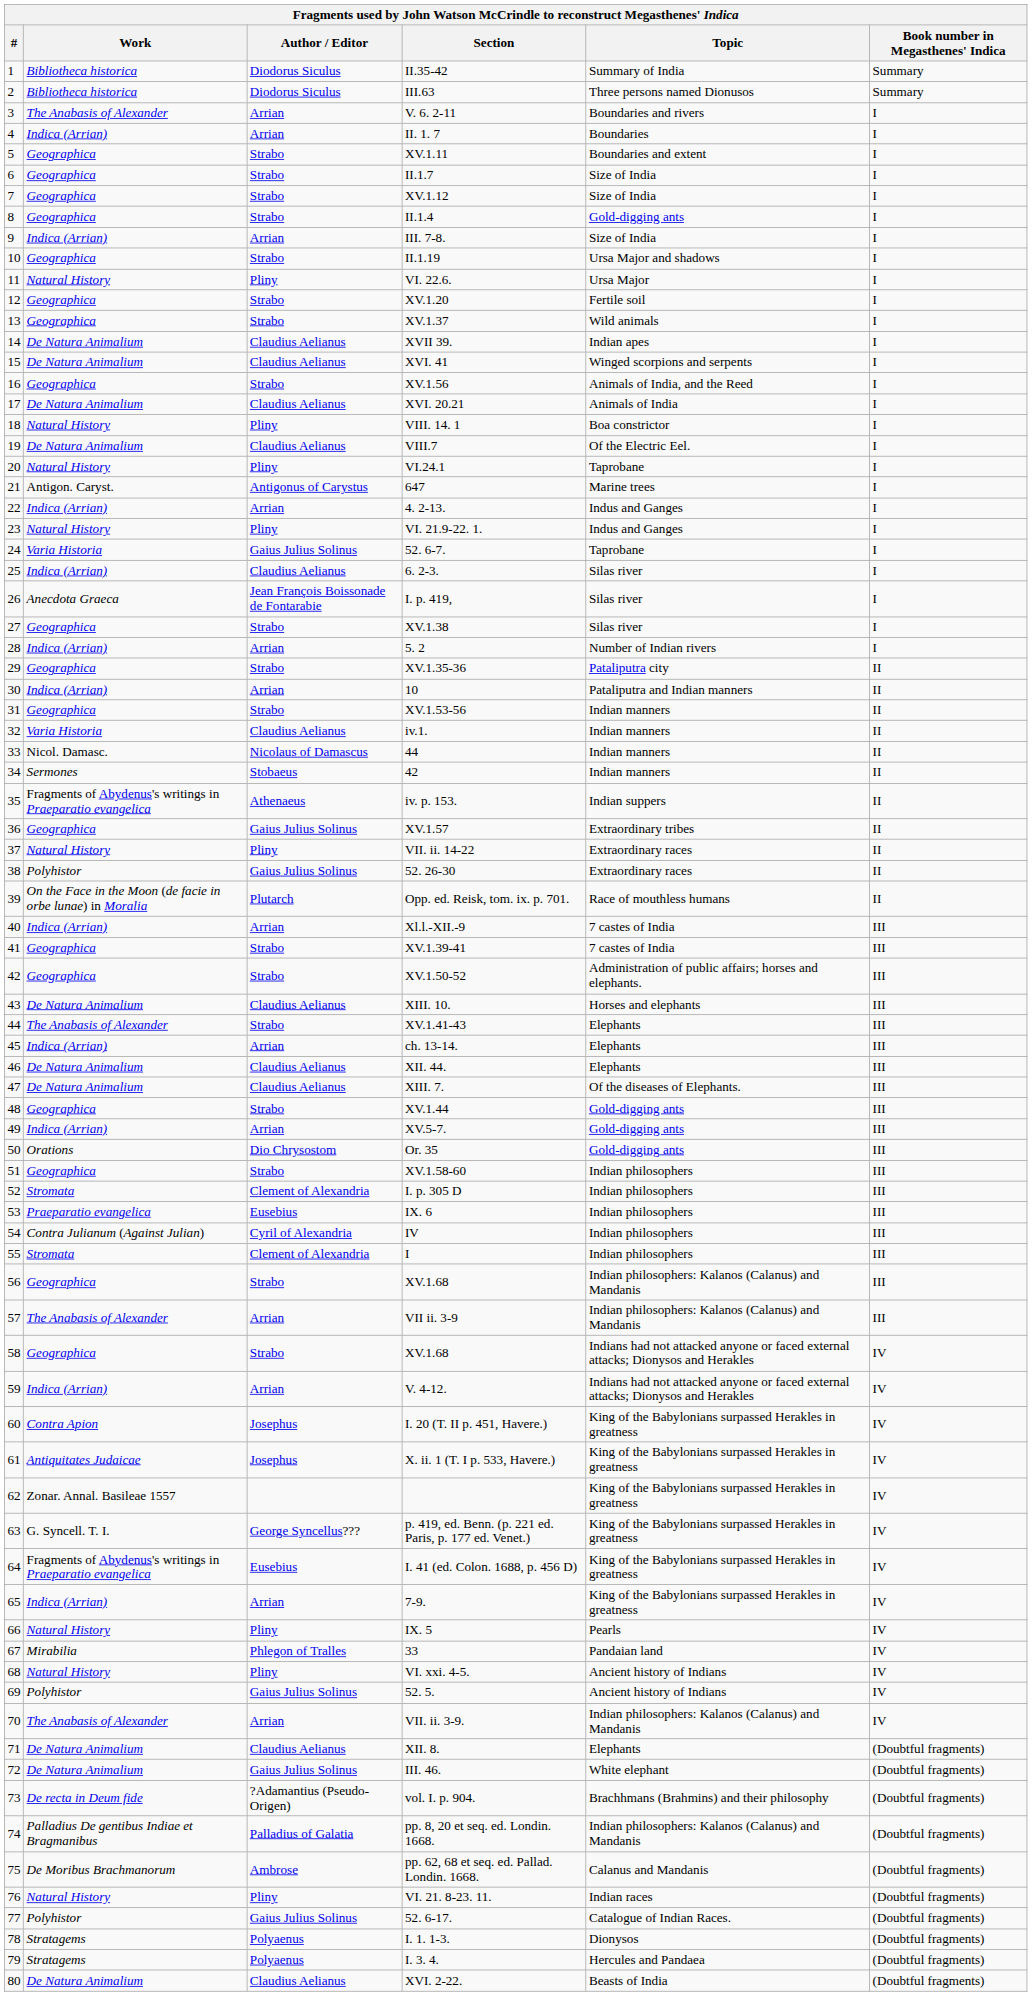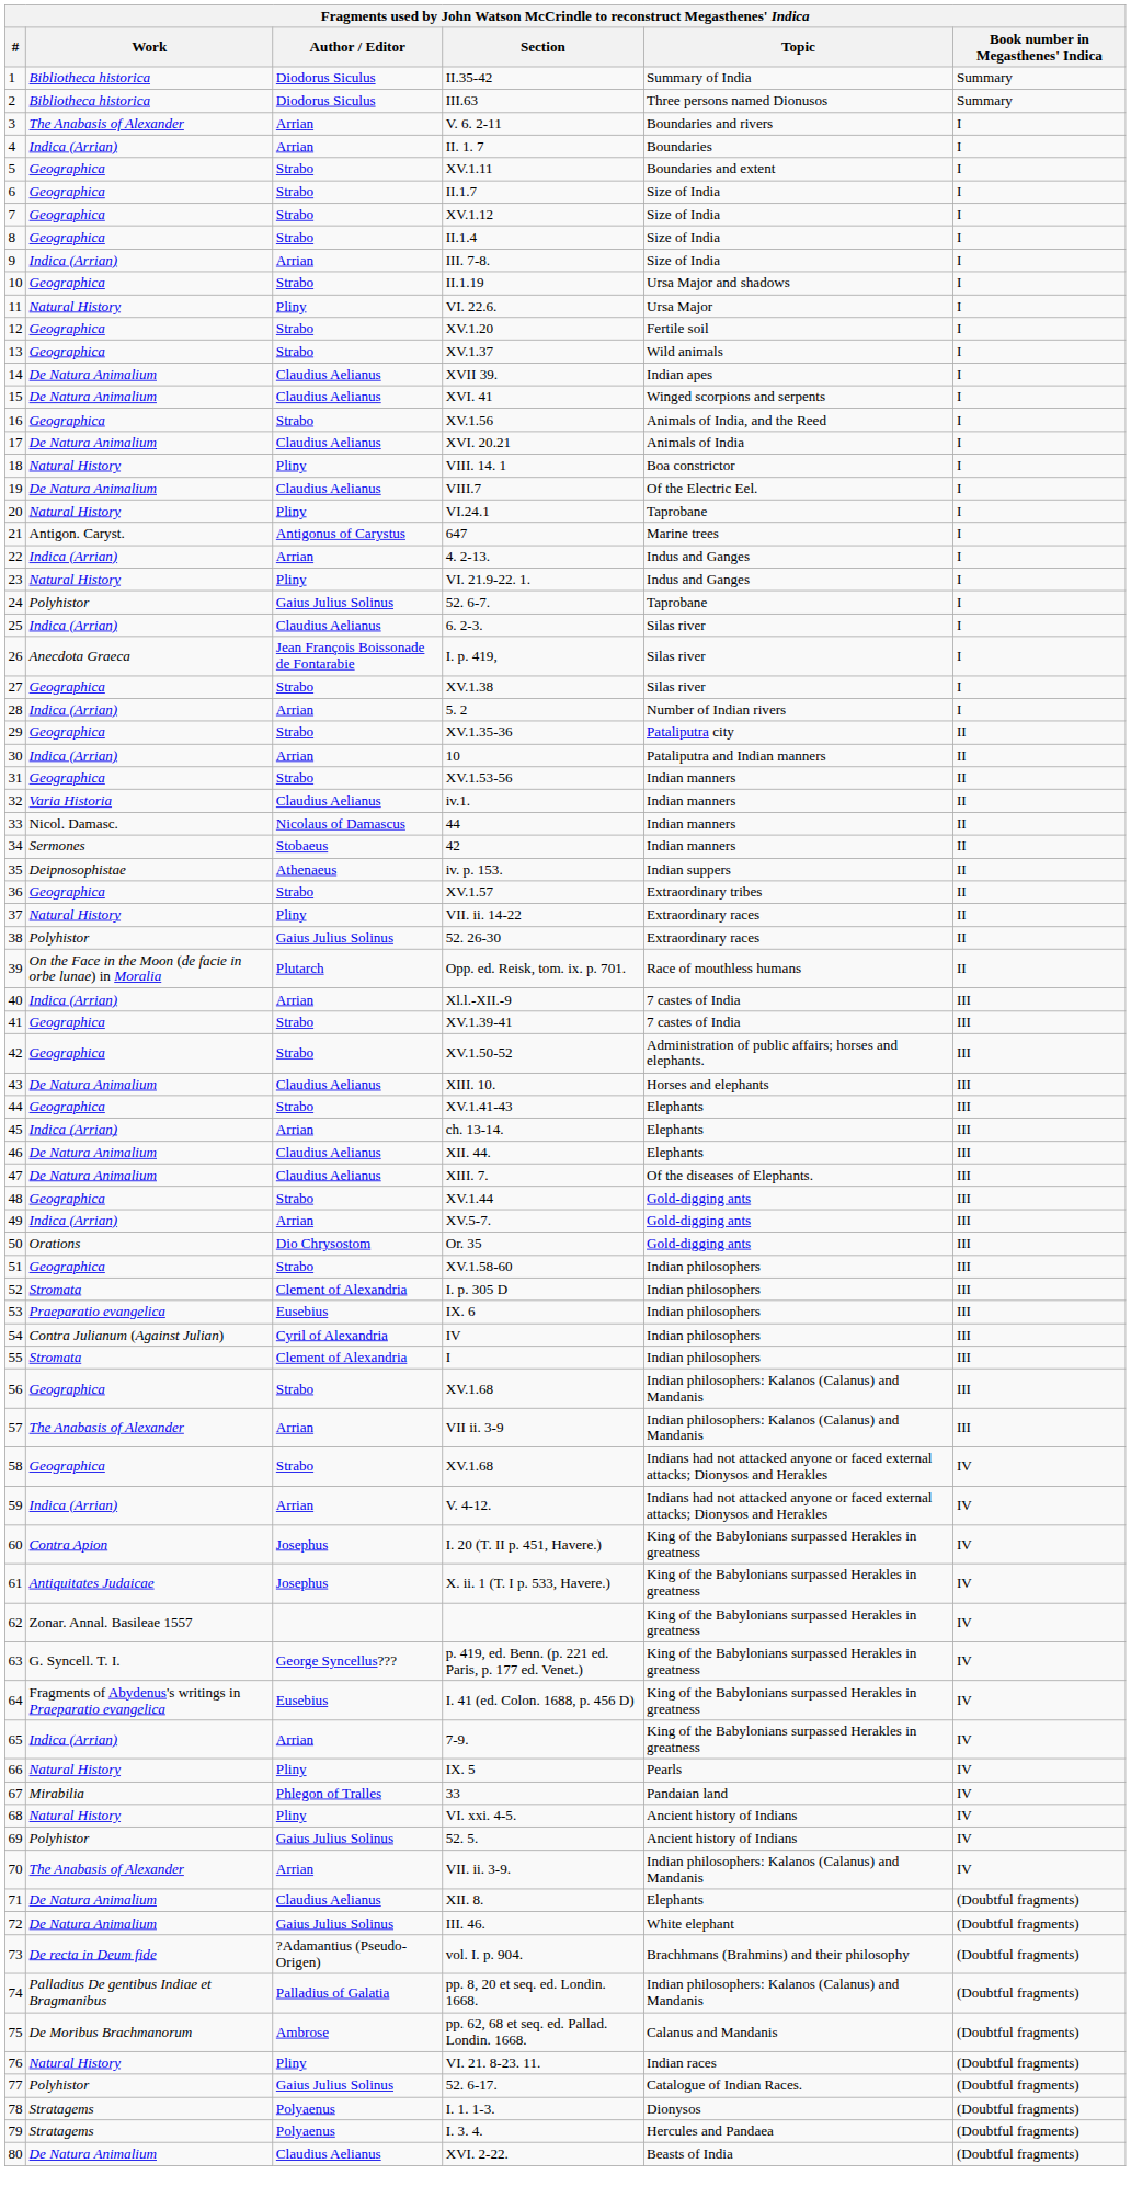 <table class="wikitable collapsible collapsed">
 <tr>
 <th scope="col" colspan="6">Fragments used by John Watson McCrindle to reconstruct Megasthenes' <em>Indica</em></th>
 </tr>
 <tr>
 <th>#</th>
 <th>Work</th>
 <th>Author / Editor</th>
 <th>Section</th>
 <th>Topic</th>
 <th>Book number in Megasthenes' Indica</th>
 </tr>
 <tr>
 <td>1</td>
 <td><em><a href='#'>Bibliotheca historica</a></em></td>
 <td><a href='#'>Diodorus Siculus</a></td>
 <td>II.35-42</td>
 <td>Summary of India</td>
 <td>Summary</td>
 </tr>
 <tr>
 <td>2</td>
 <td><em><a href='#'>Bibliotheca historica</a></em></td>
 <td><a href='#'>Diodorus Siculus</a></td>
 <td>III.63</td>
 <td>Three persons named Dionusos</td>
 <td>Summary</td>
 </tr>
 <tr>
 <td>3</td>
 <td><em><a href='#'>The Anabasis of Alexander</a></em></td>
 <td><a href='#'>Arrian</a></td>
 <td>V. 6. 2-11</td>
 <td>Boundaries and rivers</td>
 <td>I</td>
 </tr>
 <tr>
 <td>4</td>
 <td><em><a href='#'>Indica (Arrian)</a></em></td>
 <td><a href='#'>Arrian</a></td>
 <td>II. 1. 7</td>
 <td>Boundaries</td>
 <td>I</td>
 </tr>
 <tr>
 <td>5</td>
 <td><em><a href='#'>Geographica</a></em></td>
 <td><a href='#'>Strabo</a></td>
 <td>XV.1.11</td>
 <td>Boundaries and extent</td>
 <td>I</td>
 </tr>
 <tr>
 <td>6</td>
 <td><em><a href='#'>Geographica</a></em></td>
 <td><a href='#'>Strabo</a></td>
 <td>II.1.7</td>
 <td>Size of India</td>
 <td>I</td>
 </tr>
 <tr>
 <td>7</td>
 <td><em><a href='#'>Geographica</a></em></td>
 <td><a href='#'>Strabo</a></td>
 <td>XV.1.12</td>
 <td>Size of India</td>
 <td>I</td>
 </tr>
 <tr>
 <td>8</td>
 <td><em><a href='#'>Geographica</a></em></td>
 <td><a href='#'>Strabo</a></td>
 <td>II.1.4</td>
-<td><a href='#'>Gold-digging ants</a></td>
+<td>Size of India</td>
 <td>I</td>
 </tr>
 <tr>
 <td>9</td>
 <td><em><a href='#'>Indica (Arrian)</a></em></td>
 <td><a href='#'>Arrian</a></td>
 <td>III. 7-8.</td>
 <td>Size of India</td>
 <td>I</td>
 </tr>
 <tr>
 <td>10</td>
 <td><em><a href='#'>Geographica</a></em></td>
 <td><a href='#'>Strabo</a></td>
 <td>II.1.19</td>
 <td>Ursa Major and shadows</td>
 <td>I</td>
 </tr>
 <tr>
 <td>11</td>
 <td><em><a href='#'>Natural History</a></em></td>
 <td><a href='#'>Pliny</a></td>
 <td>VI. 22.6.</td>
 <td>Ursa Major</td>
 <td>I</td>
 </tr>
 <tr>
 <td>12</td>
 <td><em><a href='#'>Geographica</a></em></td>
 <td><a href='#'>Strabo</a></td>
 <td>XV.1.20</td>
 <td>Fertile soil</td>
 <td>I</td>
 </tr>
 <tr>
 <td>13</td>
 <td><em><a href='#'>Geographica</a></em></td>
 <td><a href='#'>Strabo</a></td>
 <td>XV.1.37</td>
 <td>Wild animals</td>
 <td>I</td>
 </tr>
 <tr>
 <td>14</td>
 <td><em><a href='#'>De Natura Animalium</a></em></td>
 <td><a href='#'>Claudius Aelianus</a></td>
 <td>XVII 39.</td>
 <td>Indian apes</td>
 <td>I</td>
 </tr>
 <tr>
 <td>15</td>
 <td><em><a href='#'>De Natura Animalium</a></em></td>
 <td><a href='#'>Claudius Aelianus</a></td>
 <td>XVI. 41</td>
 <td>Winged scorpions and serpents</td>
 <td>I</td>
 </tr>
 <tr>
 <td>16</td>
 <td><em><a href='#'>Geographica</a></em></td>
 <td><a href='#'>Strabo</a></td>
 <td>XV.1.56</td>
 <td>Animals of India, and the Reed</td>
 <td>I</td>
 </tr>
 <tr>
 <td>17</td>
 <td><em><a href='#'>De Natura Animalium</a></em></td>
 <td><a href='#'>Claudius Aelianus</a></td>
 <td>XVI. 20.21</td>
 <td>Animals of India</td>
 <td>I</td>
 </tr>
 <tr>
 <td>18</td>
 <td><em><a href='#'>Natural History</a></em></td>
 <td><a href='#'>Pliny</a></td>
 <td>VIII. 14. 1</td>
 <td>Boa constrictor</td>
 <td>I</td>
 </tr>
 <tr>
 <td>19</td>
 <td><em><a href='#'>De Natura Animalium</a></em></td>
 <td><a href='#'>Claudius Aelianus</a></td>
 <td>VIII.7</td>
 <td>Of the Electric Eel.</td>
 <td>I</td>
 </tr>
 <tr>
 <td>20</td>
 <td><em><a href='#'>Natural History</a></em></td>
 <td><a href='#'>Pliny</a></td>
 <td>VI.24.1</td>
 <td>Taprobane</td>
 <td>I</td>
 </tr>
 <tr>
 <td>21</td>
 <td>Antigon. Caryst.</td>
 <td><a href='#'>Antigonus of Carystus</a></td>
 <td>647</td>
 <td>Marine trees</td>
 <td>I</td>
 </tr>
 <tr>
 <td>22</td>
 <td><em><a href='#'>Indica (Arrian)</a></em></td>
 <td><a href='#'>Arrian</a></td>
 <td>4. 2-13.</td>
 <td>Indus and Ganges</td>
 <td>I</td>
 </tr>
 <tr>
 <td>23</td>
 <td><em><a href='#'>Natural History</a></em></td>
 <td><a href='#'>Pliny</a></td>
 <td>VI. 21.9-22. 1.</td>
 <td>Indus and Ganges</td>
 <td>I</td>
 </tr>
 <tr>
 <td>24</td>
-<td><em><a href='#'>Varia Historia</a></em></td>
+<td><em>Polyhistor</em></td>
 <td><a href='#'>Gaius Julius Solinus</a></td>
 <td>52. 6-7.</td>
 <td>Taprobane</td>
 <td>I</td>
 </tr>
 <tr>
 <td>25</td>
 <td><em><a href='#'>Indica (Arrian)</a></em></td>
 <td><a href='#'>Claudius Aelianus</a></td>
 <td>6. 2-3.</td>
 <td>Silas river</td>
 <td>I</td>
 </tr>
 <tr>
 <td>26</td>
 <td><em>Anecdota Graeca</em></td>
 <td><a href='#'>Jean François Boissonade de Fontarabie</a></td>
 <td>I. p. 419,</td>
 <td>Silas river</td>
 <td>I</td>
 </tr>
 <tr>
 <td>27</td>
 <td><em><a href='#'>Geographica</a></em></td>
 <td><a href='#'>Strabo</a></td>
 <td>XV.1.38</td>
 <td>Silas river</td>
 <td>I</td>
 </tr>
 <tr>
 <td>28</td>
 <td><em><a href='#'>Indica (Arrian)</a></em></td>
 <td><a href='#'>Arrian</a></td>
 <td>5. 2</td>
 <td>Number of Indian rivers</td>
 <td>I</td>
 </tr>
 <tr>
 <td>29</td>
 <td><em><a href='#'>Geographica</a></em></td>
 <td><a href='#'>Strabo</a></td>
 <td>XV.1.35-36</td>
 <td><a href='#'>Pataliputra</a> city</td>
 <td>II</td>
 </tr>
 <tr>
 <td>30</td>
 <td><em><a href='#'>Indica (Arrian)</a></em></td>
 <td><a href='#'>Arrian</a></td>
 <td>10</td>
 <td>Pataliputra and Indian manners</td>
 <td>II</td>
 </tr>
 <tr>
 <td>31</td>
 <td><em><a href='#'>Geographica</a></em></td>
 <td><a href='#'>Strabo</a></td>
 <td>XV.1.53-56</td>
 <td>Indian manners</td>
 <td>II</td>
 </tr>
 <tr>
 <td>32</td>
 <td><em><a href='#'>Varia Historia</a></em></td>
 <td><a href='#'>Claudius Aelianus</a></td>
 <td>iv.1.</td>
 <td>Indian manners</td>
 <td>II</td>
 </tr>
 <tr>
 <td>33</td>
 <td>Nicol. Damasc.</td>
 <td><a href='#'>Nicolaus of Damascus</a></td>
 <td>44</td>
 <td>Indian manners</td>
 <td>II</td>
 </tr>
 <tr>
 <td>34</td>
 <td><em>Sermones</em></td>
 <td><a href='#'>Stobaeus</a></td>
 <td>42</td>
 <td>Indian manners</td>
 <td>II</td>
 </tr>
 <tr>
 <td>35</td>
-<td>Fragments of <a href='#'>Abydenus</a>'s writings in <em><a href='#'>Praeparatio evangelica</a></em></td>
+<td><em>Deipnosophistae</em></td>
 <td><a href='#'>Athenaeus</a></td>
 <td>iv. p. 153.</td>
 <td>Indian suppers</td>
 <td>II</td>
 </tr>
 <tr>
 <td>36</td>
 <td><em><a href='#'>Geographica</a></em></td>
-<td><a href='#'>Gaius Julius Solinus</a></td>
+<td><a href='#'>Strabo</a></td>
 <td>XV.1.57</td>
 <td>Extraordinary tribes</td>
 <td>II</td>
 </tr>
 <tr>
 <td>37</td>
 <td><em><a href='#'>Natural History</a></em></td>
 <td><a href='#'>Pliny</a></td>
 <td>VII. ii. 14-22</td>
 <td>Extraordinary races</td>
 <td>II</td>
 </tr>
 <tr>
 <td>38</td>
 <td><em>Polyhistor</em></td>
 <td><a href='#'>Gaius Julius Solinus</a></td>
 <td>52. 26-30</td>
 <td>Extraordinary races</td>
 <td>II</td>
 </tr>
 <tr>
 <td>39</td>
 <td><em>On the Face in the Moon</em> (<em>de facie in orbe lunae</em>) in <em><a href='#'>Moralia</a></em></td>
 <td><a href='#'>Plutarch</a></td>
 <td>Opp. ed. Reisk, tom. ix. p. 701.</td>
 <td>Race of mouthless humans</td>
 <td>II</td>
 </tr>
 <tr>
 <td>40</td>
 <td><em><a href='#'>Indica (Arrian)</a></em></td>
 <td><a href='#'>Arrian</a></td>
 <td>Xl.l.-XII.-9</td>
 <td>7 castes of India</td>
 <td>III</td>
 </tr>
 <tr>
 <td>41</td>
 <td><em><a href='#'>Geographica</a></em></td>
 <td><a href='#'>Strabo</a></td>
 <td>XV.1.39-41</td>
 <td>7 castes of India</td>
 <td>III</td>
 </tr>
 <tr>
 <td>42</td>
 <td><em><a href='#'>Geographica</a></em></td>
 <td><a href='#'>Strabo</a></td>
 <td>XV.1.50-52</td>
 <td>Administration of public affairs; horses and elephants.</td>
 <td>III</td>
 </tr>
 <tr>
 <td>43</td>
 <td><em><a href='#'>De Natura Animalium</a></em></td>
 <td><a href='#'>Claudius Aelianus</a></td>
 <td>XIII. 10.</td>
 <td>Horses and elephants</td>
 <td>III</td>
 </tr>
 <tr>
 <td>44</td>
-<td><em><a href='#'>The Anabasis of Alexander</a></em></td>
+<td><em><a href='#'>Geographica</a></em></td>
 <td><a href='#'>Strabo</a></td>
 <td>XV.1.41-43</td>
 <td>Elephants</td>
 <td>III</td>
 </tr>
 <tr>
 <td>45</td>
 <td><em><a href='#'>Indica (Arrian)</a></em></td>
 <td><a href='#'>Arrian</a></td>
 <td>ch. 13-14.</td>
 <td>Elephants</td>
 <td>III</td>
 </tr>
 <tr>
 <td>46</td>
 <td><em><a href='#'>De Natura Animalium</a></em></td>
 <td><a href='#'>Claudius Aelianus</a></td>
 <td>XII. 44.</td>
 <td>Elephants</td>
 <td>III</td>
 </tr>
 <tr>
 <td>47</td>
 <td><em><a href='#'>De Natura Animalium</a></em></td>
 <td><a href='#'>Claudius Aelianus</a></td>
 <td>XIII. 7.</td>
 <td>Of the diseases of Elephants.</td>
 <td>III</td>
 </tr>
 <tr>
 <td>48</td>
 <td><em><a href='#'>Geographica</a></em></td>
 <td><a href='#'>Strabo</a></td>
 <td>XV.1.44</td>
 <td><a href='#'>Gold-digging ants</a></td>
 <td>III</td>
 </tr>
 <tr>
 <td>49</td>
 <td><em><a href='#'>Indica (Arrian)</a></em></td>
 <td><a href='#'>Arrian</a></td>
 <td>XV.5-7.</td>
 <td><a href='#'>Gold-digging ants</a></td>
 <td>III</td>
 </tr>
 <tr>
 <td>50</td>
 <td><em>Orations</em></td>
 <td><a href='#'>Dio Chrysostom</a></td>
 <td>Or. 35</td>
 <td><a href='#'>Gold-digging ants</a></td>
 <td>III</td>
 </tr>
 <tr>
 <td>51</td>
 <td><em><a href='#'>Geographica</a></em></td>
 <td><a href='#'>Strabo</a></td>
 <td>XV.1.58-60</td>
 <td>Indian philosophers</td>
 <td>III</td>
 </tr>
 <tr>
 <td>52</td>
 <td><em><a href='#'>Stromata</a></em></td>
 <td><a href='#'>Clement of Alexandria</a></td>
 <td>I. p. 305 D</td>
 <td>Indian philosophers</td>
 <td>III</td>
 </tr>
 <tr>
 <td>53</td>
 <td><em><a href='#'>Praeparatio evangelica</a></em></td>
 <td><a href='#'>Eusebius</a></td>
 <td>IX. 6</td>
 <td>Indian philosophers</td>
 <td>III</td>
 </tr>
 <tr>
 <td>54</td>
 <td><em>Contra Julianum</em> (<em>Against Julian</em>)</td>
 <td><a href='#'>Cyril of Alexandria</a></td>
 <td>IV</td>
 <td>Indian philosophers</td>
 <td>III</td>
 </tr>
 <tr>
 <td>55</td>
 <td><em><a href='#'>Stromata</a></em></td>
 <td><a href='#'>Clement of Alexandria</a></td>
 <td>I</td>
 <td>Indian philosophers</td>
 <td>III</td>
 </tr>
 <tr>
 <td>56</td>
 <td><em><a href='#'>Geographica</a></em></td>
 <td><a href='#'>Strabo</a></td>
 <td>XV.1.68</td>
 <td>Indian philosophers: Kalanos (Calanus) and Mandanis</td>
 <td>III</td>
 </tr>
 <tr>
 <td>57</td>
 <td><em><a href='#'>The Anabasis of Alexander</a></em></td>
 <td><a href='#'>Arrian</a></td>
 <td>VII ii. 3-9</td>
 <td>Indian philosophers: Kalanos (Calanus) and Mandanis</td>
 <td>III</td>
 </tr>
 <tr>
 <td>58</td>
 <td><em><a href='#'>Geographica</a></em></td>
 <td><a href='#'>Strabo</a></td>
 <td>XV.1.68</td>
 <td>Indians had not attacked anyone or faced external attacks; Dionysos and Herakles</td>
 <td>IV</td>
 </tr>
 <tr>
 <td>59</td>
 <td><em><a href='#'>Indica (Arrian)</a></em></td>
 <td><a href='#'>Arrian</a></td>
 <td>V. 4-12.</td>
 <td>Indians had not attacked anyone or faced external attacks; Dionysos and Herakles</td>
 <td>IV</td>
 </tr>
 <tr>
 <td>60</td>
 <td><em><a href='#'>Contra Apion</a></em></td>
 <td><a href='#'>Josephus</a></td>
 <td>I. 20 (T. II p. 451, Havere.)</td>
 <td>King of the Babylonians surpassed Herakles in greatness</td>
 <td>IV</td>
 </tr>
 <tr>
 <td>61</td>
 <td><em><a href='#'>Antiquitates Judaicae</a></em></td>
 <td><a href='#'>Josephus</a></td>
 <td>X. ii. 1 (T. I p. 533, Havere.)</td>
 <td>King of the Babylonians surpassed Herakles in greatness</td>
 <td>IV</td>
 </tr>
 <tr>
 <td>62</td>
 <td>Zonar. Annal. Basileae 1557</td>
 <td></td>
 <td></td>
 <td>King of the Babylonians surpassed Herakles in greatness</td>
 <td>IV</td>
 </tr>
 <tr>
 <td>63</td>
 <td>G. Syncell. T. I.</td>
 <td><a href='#'>George Syncellus</a>???</td>
 <td>p. 419, ed. Benn. (p. 221 ed. Paris, p. 177 ed. Venet.)</td>
 <td>King of the Babylonians surpassed Herakles in greatness</td>
 <td>IV</td>
 </tr>
 <tr>
 <td>64</td>
 <td>Fragments of <a href='#'>Abydenus</a>'s writings in <em><a href='#'>Praeparatio evangelica</a></em></td>
 <td><a href='#'>Eusebius</a></td>
 <td>I. 41 (ed. Colon. 1688, p. 456 D)</td>
 <td>King of the Babylonians surpassed Herakles in greatness</td>
 <td>IV</td>
 </tr>
 <tr>
 <td>65</td>
 <td><em><a href='#'>Indica (Arrian)</a></em></td>
 <td><a href='#'>Arrian</a></td>
 <td>7-9.</td>
 <td>King of the Babylonians surpassed Herakles in greatness</td>
 <td>IV</td>
 </tr>
 <tr>
 <td>66</td>
 <td><em><a href='#'>Natural History</a></em></td>
 <td><a href='#'>Pliny</a></td>
 <td>IX. 5</td>
 <td>Pearls</td>
 <td>IV</td>
 </tr>
 <tr>
 <td>67</td>
 <td><em>Mirabilia</em></td>
 <td><a href='#'>Phlegon of Tralles</a></td>
 <td>33</td>
 <td>Pandaian land</td>
 <td>IV</td>
 </tr>
 <tr>
 <td>68</td>
 <td><em><a href='#'>Natural History</a></em></td>
 <td><a href='#'>Pliny</a></td>
 <td>VI. xxi. 4-5.</td>
 <td>Ancient history of Indians</td>
 <td>IV</td>
 </tr>
 <tr>
 <td>69</td>
 <td><em>Polyhistor</em></td>
 <td><a href='#'>Gaius Julius Solinus</a></td>
 <td>52. 5.</td>
 <td>Ancient history of Indians</td>
 <td>IV</td>
 </tr>
 <tr>
 <td>70</td>
 <td><em><a href='#'>The Anabasis of Alexander</a></em></td>
 <td><a href='#'>Arrian</a></td>
 <td>VII. ii. 3-9.</td>
 <td>Indian philosophers: Kalanos (Calanus) and Mandanis</td>
 <td>IV</td>
 </tr>
 <tr>
 <td>71</td>
 <td><em><a href='#'>De Natura Animalium</a></em></td>
 <td><a href='#'>Claudius Aelianus</a></td>
 <td>XII. 8.</td>
 <td>Elephants</td>
 <td>(Doubtful fragments)</td>
 </tr>
 <tr>
 <td>72</td>
 <td><em><a href='#'>De Natura Animalium</a></em></td>
 <td><a href='#'>Gaius Julius Solinus</a></td>
 <td>III. 46.</td>
 <td>White elephant</td>
 <td>(Doubtful fragments)</td>
 </tr>
 <tr>
 <td>73</td>
 <td><em><a href='#'>De recta in Deum fide</a></em></td>
 <td>?Adamantius (Pseudo-Origen)</td>
 <td>vol. I. p. 904.</td>
 <td>Brachhmans (Brahmins) and their philosophy</td>
 <td>(Doubtful fragments)</td>
 </tr>
 <tr>
 <td>74</td>
 <td><em>Palladius De gentibus Indiae et Bragmanibus</em></td>
 <td><a href='#'>Palladius of Galatia</a></td>
 <td>pp. 8, 20 et seq. ed. Londin. 1668.</td>
 <td>Indian philosophers: Kalanos (Calanus) and Mandanis</td>
 <td>(Doubtful fragments)</td>
 </tr>
 <tr>
 <td>75</td>
 <td><em>De Moribus Brachmanorum</em></td>
 <td><a href='#'>Ambrose</a></td>
 <td>pp. 62, 68 et seq. ed. Pallad. Londin. 1668.</td>
 <td>Calanus and Mandanis</td>
 <td>(Doubtful fragments)</td>
 </tr>
 <tr>
 <td>76</td>
 <td><em><a href='#'>Natural History</a></em></td>
 <td><a href='#'>Pliny</a></td>
 <td>VI. 21. 8-23. 11.</td>
 <td>Indian races</td>
 <td>(Doubtful fragments)</td>
 </tr>
 <tr>
 <td>77</td>
 <td><em>Polyhistor</em></td>
 <td><a href='#'>Gaius Julius Solinus</a></td>
 <td>52. 6-17.</td>
 <td>Catalogue of Indian Races.</td>
 <td>(Doubtful fragments)</td>
 </tr>
 <tr>
 <td>78</td>
 <td><em>Stratagems</em></td>
 <td><a href='#'>Polyaenus</a></td>
 <td>I. 1. 1-3.</td>
 <td>Dionysos</td>
 <td>(Doubtful fragments)</td>
 </tr>
 <tr>
 <td>79</td>
 <td><em>Stratagems</em></td>
 <td><a href='#'>Polyaenus</a></td>
 <td>I. 3. 4.</td>
 <td>Hercules and Pandaea</td>
 <td>(Doubtful fragments)</td>
 </tr>
 <tr>
 <td>80</td>
 <td><em><a href='#'>De Natura Animalium</a></em></td>
 <td><a href='#'>Claudius Aelianus</a></td>
 <td>XVI. 2-22.</td>
 <td>Beasts of India</td>
 <td>(Doubtful fragments)</td>
 </tr>
 </table>
